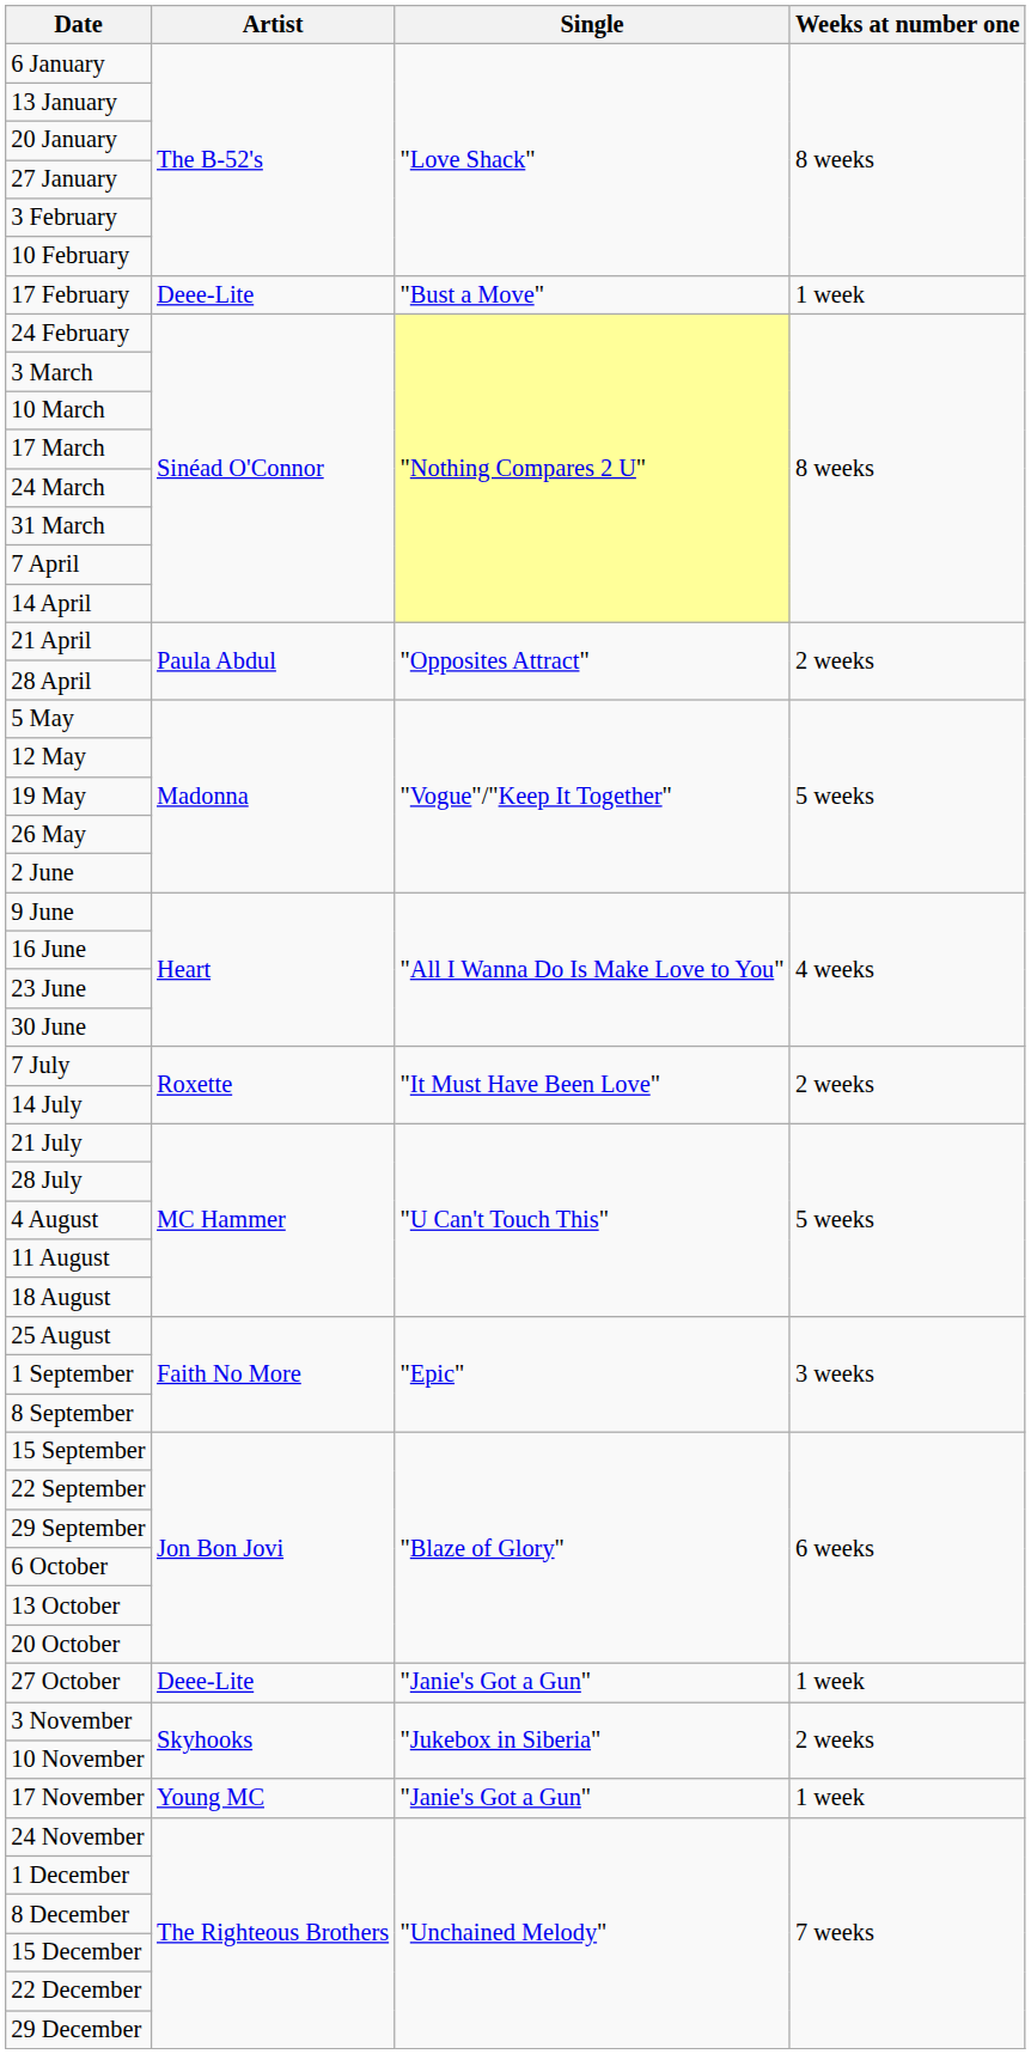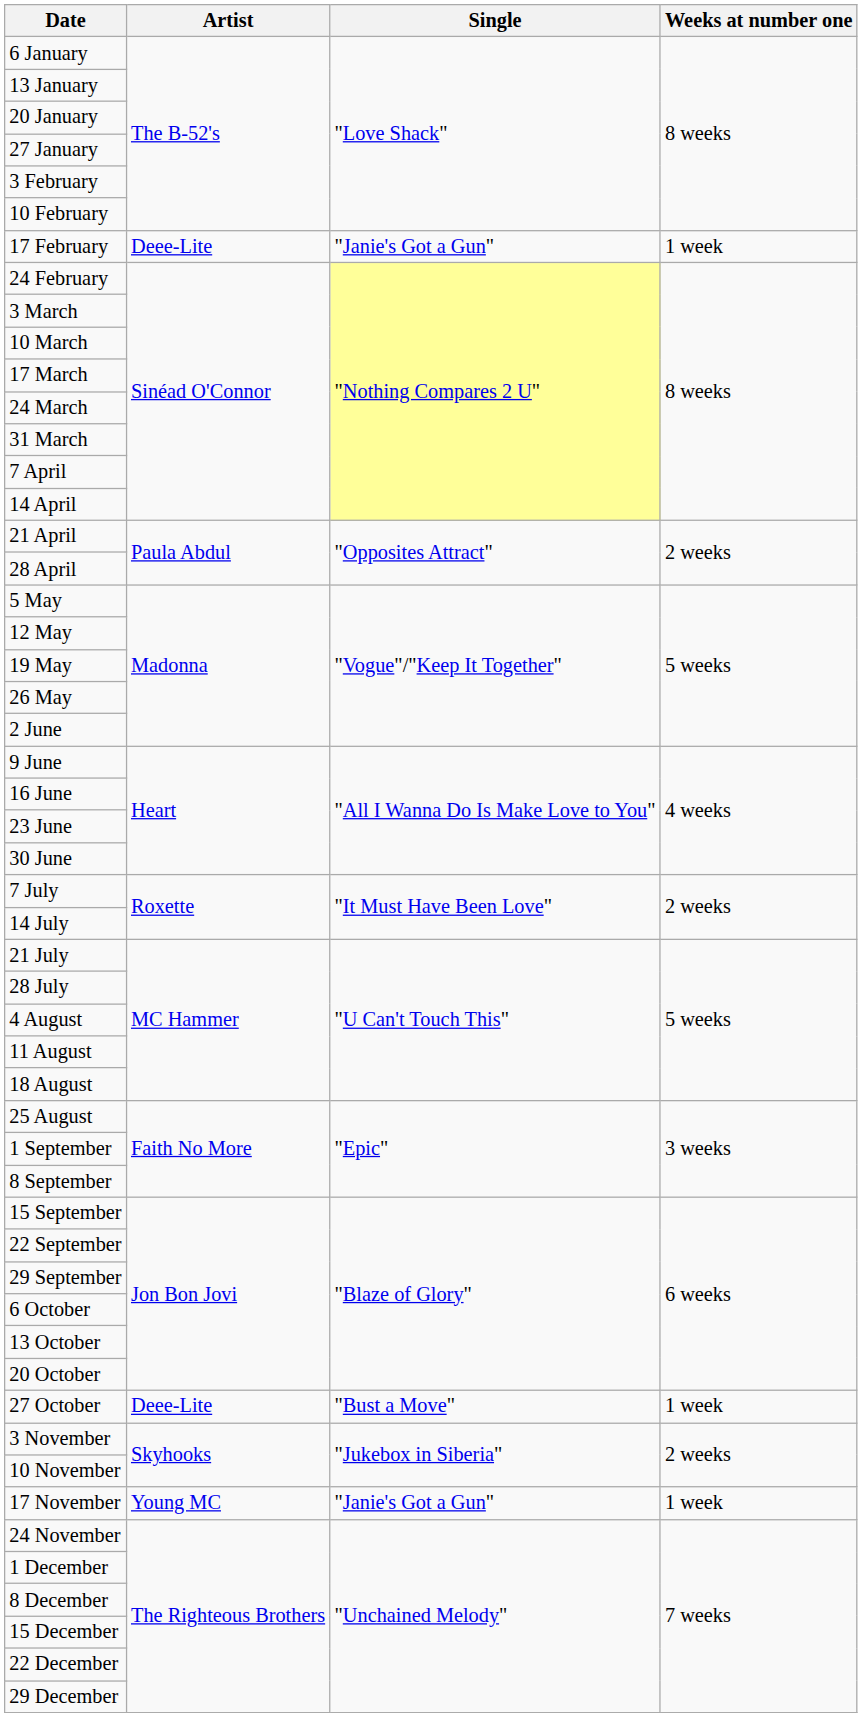 <table class="wikitable">
 <tr>
 <th>Date</th>
 <th>Artist</th>
 <th>Single</th>
 <th>Weeks at number one</th>
 </tr>
 <tr>
 <td>6 January</td>
 <td rowspan="6"><a href='#'>The B-52's</a></td>
 <td rowspan="6">"<a href='#'>Love Shack</a>"</td>
 <td rowspan="6">8 weeks</td>
 </tr>
 <tr>
 <td>13 January</td>
 </tr>
 <tr>
 <td>20 January</td>
 </tr>
 <tr>
 <td>27 January</td>
 </tr>
 <tr>
 <td>3 February</td>
 </tr>
 <tr>
 <td>10 February</td>
 </tr>
 <tr>
 <td>17 February</td>
 <td><a href='#'>Deee-Lite</a></td>
-<td>"<a href='#'>Bust a Move</a>"</td>
+<td>"<a href='#'>Janie's Got a Gun</a>"</td>
 <td>1 week</td>
 </tr>
 <tr>
 <td>24 February</td>
 <td rowspan="8"><a href='#'>Sinéad O'Connor</a></td>
 <td bgcolor=#FFFF99 align="left" rowspan="8">"<a href='#'>Nothing Compares 2 U</a>"</td>
 <td rowspan="8">8 weeks</td>
 </tr>
 <tr>
 <td>3 March</td>
 </tr>
 <tr>
 <td>10 March</td>
 </tr>
 <tr>
 <td>17 March</td>
 </tr>
 <tr>
 <td>24 March</td>
 </tr>
 <tr>
 <td>31 March</td>
 </tr>
 <tr>
 <td>7 April</td>
 </tr>
 <tr>
 <td>14 April</td>
 </tr>
 <tr>
 <td>21 April</td>
 <td rowspan="2"><a href='#'>Paula Abdul</a></td>
 <td rowspan="2">"<a href='#'>Opposites Attract</a>"</td>
 <td rowspan="2">2 weeks</td>
 </tr>
 <tr>
 <td>28 April</td>
 </tr>
 <tr>
 <td>5 May</td>
 <td rowspan="5"><a href='#'>Madonna</a></td>
 <td rowspan="5">"<a href='#'>Vogue</a>"/"<a href='#'>Keep It Together</a>"</td>
 <td rowspan="5">5 weeks</td>
 </tr>
 <tr>
 <td>12 May</td>
 </tr>
 <tr>
 <td>19 May</td>
 </tr>
 <tr>
 <td>26 May</td>
 </tr>
 <tr>
 <td>2 June</td>
 </tr>
 <tr>
 <td>9 June</td>
 <td rowspan="4"><a href='#'>Heart</a></td>
 <td rowspan="4">"<a href='#'>All I Wanna Do Is Make Love to You</a>"</td>
 <td rowspan="4">4 weeks</td>
 </tr>
 <tr>
 <td>16 June</td>
 </tr>
 <tr>
 <td>23 June</td>
 </tr>
 <tr>
 <td>30 June</td>
 </tr>
 <tr>
 <td>7 July</td>
 <td rowspan="2"><a href='#'>Roxette</a></td>
 <td rowspan="2">"<a href='#'>It Must Have Been Love</a>"</td>
 <td rowspan="2">2 weeks</td>
 </tr>
 <tr>
 <td>14 July</td>
 </tr>
 <tr>
 <td>21 July</td>
 <td rowspan="5"><a href='#'>MC Hammer</a></td>
 <td rowspan="5">"<a href='#'>U Can't Touch This</a>"</td>
 <td rowspan="5">5 weeks</td>
 </tr>
 <tr>
 <td>28 July</td>
 </tr>
 <tr>
 <td>4 August</td>
 </tr>
 <tr>
 <td>11 August</td>
 </tr>
 <tr>
 <td>18 August</td>
 </tr>
 <tr>
 <td>25 August</td>
 <td rowspan="3"><a href='#'>Faith No More</a></td>
 <td rowspan="3">"<a href='#'>Epic</a>"</td>
 <td rowspan="3">3 weeks</td>
 </tr>
 <tr>
 <td>1 September</td>
 </tr>
 <tr>
 <td>8 September</td>
 </tr>
 <tr>
 <td>15 September</td>
 <td rowspan="6"><a href='#'>Jon Bon Jovi</a></td>
 <td rowspan="6">"<a href='#'>Blaze of Glory</a>"</td>
 <td rowspan="6">6 weeks</td>
 </tr>
 <tr>
 <td>22 September</td>
 </tr>
 <tr>
 <td>29 September</td>
 </tr>
 <tr>
 <td>6 October</td>
 </tr>
 <tr>
 <td>13 October</td>
 </tr>
 <tr>
 <td>20 October</td>
 </tr>
 <tr>
 <td>27 October</td>
 <td><a href='#'>Deee-Lite</a></td>
-<td>"<a href='#'>Janie's Got a Gun</a>"</td>
+<td>"<a href='#'>Bust a Move</a>"</td>
 <td>1 week</td>
 </tr>
 <tr>
 <td>3 November</td>
 <td rowspan="2"><a href='#'>Skyhooks</a></td>
 <td rowspan="2">"<a href='#'>Jukebox in Siberia</a>"</td>
 <td rowspan="2">2 weeks</td>
 </tr>
 <tr>
 <td>10 November</td>
 </tr>
 <tr>
 <td>17 November</td>
 <td><a href='#'>Young MC</a></td>
 <td>"<a href='#'>Janie's Got a Gun</a>"</td>
 <td>1 week</td>
 </tr>
 <tr>
 <td>24 November</td>
 <td rowspan="6"><a href='#'>The Righteous Brothers</a></td>
 <td rowspan="6">"<a href='#'>Unchained Melody</a>"</td>
 <td rowspan="6">7 weeks</td>
 </tr>
 <tr>
 <td>1 December</td>
 </tr>
 <tr>
 <td>8 December</td>
 </tr>
 <tr>
 <td>15 December</td>
 </tr>
 <tr>
 <td>22 December</td>
 </tr>
 <tr>
 <td>29 December</td>
 </tr>
 <tr>
 </tr>
 </table>
